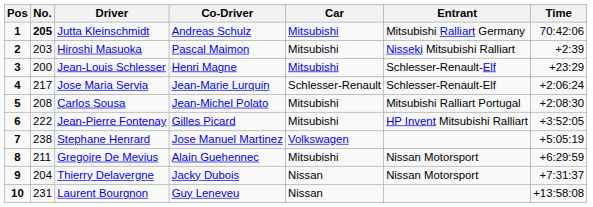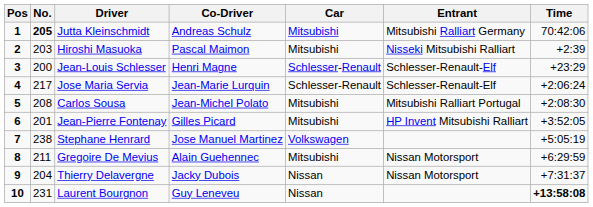 <table class="wikitable">
 <tr>
 <th>Pos</th>
 <th>No.</th>
 <th>Driver</th>
 <th>Co-Driver</th>
 <th>Car</th>
 <th>Entrant</th>
 <th>Time</th>
 </tr>
 <tr>
 <td align=center><strong>1</strong></td>
 <td><strong>205</strong></td>
 <td> <a href='#'>Jutta Kleinschmidt</a></td>
 <td> <a href='#'>Andreas Schulz</a></td>
 <td><a href='#'>Mitsubishi</a></td>
 <td>Mitsubishi <a href='#'>Ralliart</a> Germany</td>
 <td align="right">70:42:06</td>
 </tr>
 <tr>
 <td align=center><strong>2</strong></td>
 <td>203</td>
 <td> <a href='#'>Hiroshi Masuoka</a></td>
 <td> <a href='#'>Pascal Maimon</a></td>
 <td>Mitsubishi</td>
 <td><a href='#'>Nisseki</a> Mitsubishi Ralliart</td>
 <td align="right">+2:39</td>
 </tr>
 <tr>
 <td align=center><strong>3</strong></td>
 <td>200</td>
 <td> <a href='#'>Jean-Louis Schlesser</a></td>
 <td> <a href='#'>Henri Magne</a></td>
-<td><a href='#'>Mitsubishi</a></td>
+<td><a href='#'>Schlesser</a>-<a href='#'>Renault</a></td>
 <td>Schlesser-Renault-<a href='#'>Elf</a></td>
 <td align="right">+23:29</td>
 </tr>
 <tr>
 <td align=center><strong>4</strong></td>
 <td>217</td>
 <td> <a href='#'>Jose Maria Servia</a></td>
 <td><a href='#'>Jean-Marie Lurquin</a></td>
 <td>Schlesser-Renault</td>
 <td>Schlesser-Renault-Elf</td>
 <td align="right">+2:06:24</td>
 </tr>
 <tr>
 <td align=center><strong>5</strong></td>
 <td>208</td>
 <td> <a href='#'>Carlos Sousa</a></td>
 <td> <a href='#'>Jean-Michel Polato</a></td>
 <td>Mitsubishi</td>
 <td>Mitsubishi Ralliart Portugal</td>
 <td align="right">+2:08:30</td>
 </tr>
 <tr>
 <td align=center><strong>6</strong></td>
-<td>222</td>
+<td>201</td>
 <td> <a href='#'>Jean-Pierre Fontenay</a></td>
 <td> <a href='#'>Gilles Picard</a></td>
 <td>Mitsubishi</td>
 <td><a href='#'>HP Invent</a> Mitsubishi Ralliart</td>
 <td align="right">+3:52:05</td>
 </tr>
 <tr>
 <td align=center><strong>7</strong></td>
 <td>238</td>
 <td> <a href='#'>Stephane Henrard</a></td>
 <td> <a href='#'>Jose Manuel Martinez</a></td>
 <td><a href='#'>Volkswagen</a></td>
 <td></td>
 <td align="right">+5:05:19</td>
 </tr>
 <tr>
 <td align=center><strong>8</strong></td>
 <td>211</td>
 <td> <a href='#'>Gregoire De Mevius</a></td>
 <td> <a href='#'>Alain Guehennec</a></td>
 <td>Mitsubishi</td>
 <td>Nissan Motorsport</td>
 <td align="right">+6:29:59</td>
 </tr>
 <tr>
 <td align=center><strong>9</strong></td>
 <td>204</td>
 <td> <a href='#'>Thierry Delavergne</a></td>
 <td> <a href='#'>Jacky Dubois</a></td>
 <td>Nissan</td>
 <td>Nissan Motorsport</td>
 <td align="right">+7:31:37</td>
 </tr>
 <tr>
 <td align=center><strong>10</strong></td>
 <td>231</td>
 <td> <a href='#'>Laurent Bourgnon</a></td>
 <td> <a href='#'>Guy Leneveu</a></td>
 <td>Nissan</td>
 <td></td>
-<td align="right">+13:58:08</td>
+<td align="right"><strong>+13:58:08</strong></td>
 </tr>
 </table>
